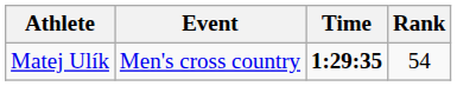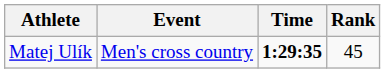 <table class=wikitable style=font-size:90%;text-align:center>
 <tr>
 <th>Athlete</th>
 <th>Event</th>
 <th>Time</th>
 <th>Rank</th>
 </tr>
 <tr>
 <td align=left><a href='#'>Matej Ulík</a></td>
 <td align=left><a href='#'>Men's cross country</a></td>
 <td><strong>1:29:35</strong></td>
-<td>54</td>
+<td>45</td>
 </tr>
 </table>
